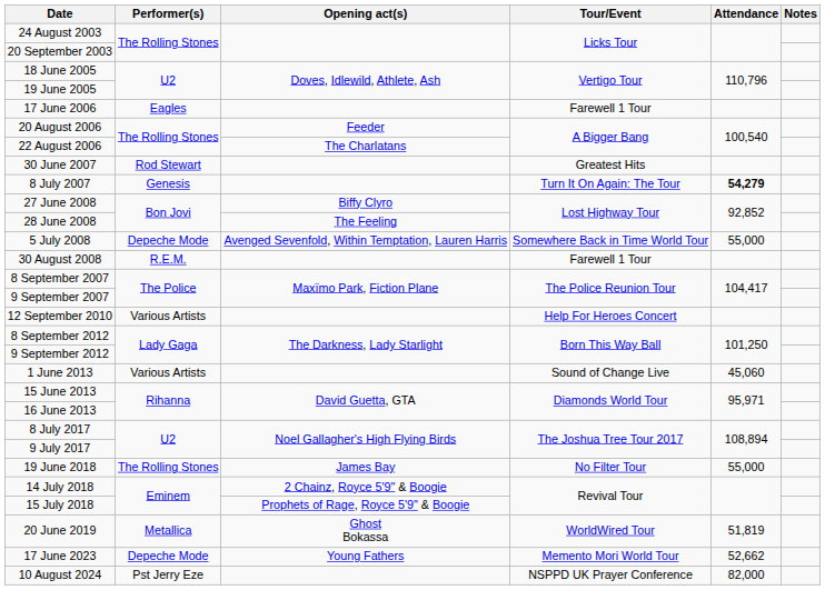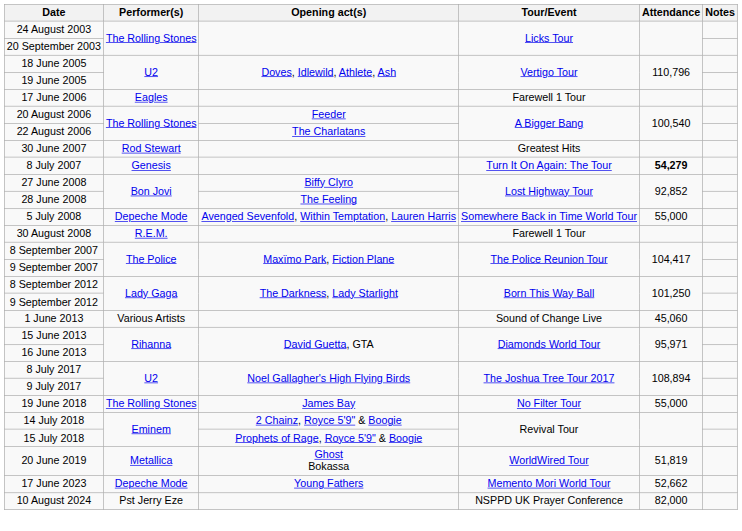 <table class="wikitable plainrowheaders" style="text-align:center">
 <tr>
 <th>Date</th>
 <th>Performer(s)</th>
 <th>Opening act(s)</th>
 <th>Tour/Event</th>
 <th>Attendance</th>
 <th>Notes</th>
 </tr>
 <tr>
 <td>24 August 2003</td>
 <td rowspan="2"><a href='#'>The Rolling Stones</a></td>
 <td rowspan="2"></td>
 <td rowspan="2"><a href='#'>Licks Tour</a></td>
 <td rowspan="2"></td>
 <td></td>
 </tr>
 <tr>
 <td>20 September 2003</td>
 <td></td>
 </tr>
 <tr>
 <td>18 June 2005</td>
 <td rowspan="2"><a href='#'>U2</a></td>
 <td rowspan="2"><a href='#'>Doves</a>, <a href='#'>Idlewild</a>, <a href='#'>Athlete</a>, <a href='#'>Ash</a></td>
 <td rowspan="2"><a href='#'>Vertigo Tour</a></td>
 <td rowspan="2">110,796</td>
 <td></td>
 </tr>
 <tr>
 <td>19 June 2005</td>
 <td></td>
 </tr>
 <tr>
 <td>17 June 2006</td>
 <td><a href='#'>Eagles</a></td>
 <td></td>
 <td>Farewell 1 Tour</td>
 <td></td>
 <td></td>
 </tr>
 <tr>
 <td>20 August 2006</td>
 <td rowspan="2"><a href='#'>The Rolling Stones</a></td>
 <td><a href='#'>Feeder</a></td>
 <td rowspan="2"><a href='#'>A Bigger Bang</a></td>
 <td rowspan="2">100,540</td>
 <td></td>
 </tr>
 <tr>
 <td>22 August 2006</td>
 <td><a href='#'>The Charlatans</a></td>
 <td></td>
 </tr>
 <tr>
 <td>30 June 2007</td>
 <td><a href='#'>Rod Stewart</a></td>
 <td></td>
 <td>Greatest Hits</td>
 <td></td>
 <td></td>
 </tr>
 <tr>
 <td>8 July 2007</td>
 <td><a href='#'>Genesis</a></td>
 <td></td>
 <td><a href='#'>Turn It On Again: The Tour</a></td>
 <td><strong>54,279</strong></td>
 <td></td>
 </tr>
 <tr>
 <td>27 June 2008</td>
 <td rowspan="2"><a href='#'>Bon Jovi</a></td>
 <td><a href='#'>Biffy Clyro</a></td>
 <td rowspan="2"><a href='#'>Lost Highway Tour</a></td>
 <td rowspan="2">92,852</td>
 <td></td>
 </tr>
 <tr>
 <td>28 June 2008</td>
 <td><a href='#'>The Feeling</a></td>
 <td></td>
 </tr>
 <tr>
 <td>5 July 2008</td>
 <td><a href='#'>Depeche Mode</a></td>
 <td><a href='#'>Avenged Sevenfold</a>, <a href='#'>Within Temptation</a>, <a href='#'>Lauren Harris</a></td>
 <td><a href='#'>Somewhere Back in Time World Tour</a></td>
 <td>55,000</td>
 <td></td>
 </tr>
 <tr>
 <td>30 August 2008</td>
 <td><a href='#'>R.E.M.</a></td>
 <td></td>
 <td>Farewell 1 Tour</td>
 <td></td>
 <td></td>
 </tr>
 <tr>
 <td>8 September 2007</td>
 <td rowspan="2"><a href='#'>The Police</a></td>
 <td rowspan="2"><a href='#'>Maxïmo Park</a>, <a href='#'>Fiction Plane</a></td>
 <td rowspan="2"><a href='#'>The Police Reunion Tour</a></td>
 <td rowspan="2">104,417</td>
 <td></td>
 </tr>
 <tr>
 <td>9 September 2007</td>
 <td></td>
 </tr>
 <tr>
-<td>12 September 2010</td>
-<td>Various Artists</td>
-<td></td>
-<td><a href='#'>Help For Heroes Concert</a></td>
-<td></td>
-<td></td>
-</tr>
-<tr>
 <td>8 September 2012</td>
 <td rowspan="2"><a href='#'>Lady Gaga</a></td>
 <td rowspan="2"><a href='#'>The Darkness</a>, <a href='#'>Lady Starlight</a></td>
 <td rowspan="2"><a href='#'>Born This Way Ball</a></td>
 <td rowspan="2">101,250</td>
 <td></td>
 </tr>
 <tr>
 <td>9 September 2012</td>
 <td></td>
 </tr>
 <tr>
 <td>1 June 2013</td>
 <td>Various Artists</td>
 <td></td>
 <td>Sound of Change Live</td>
 <td>45,060</td>
 <td></td>
 </tr>
 <tr>
 <td>15 June 2013</td>
 <td rowspan="2"><a href='#'>Rihanna</a></td>
 <td rowspan="2"><a href='#'>David Guetta</a>, GTA</td>
 <td rowspan="2"><a href='#'>Diamonds World Tour</a></td>
 <td rowspan="2">95,971</td>
 <td></td>
 </tr>
 <tr>
 <td>16 June 2013</td>
 <td></td>
 </tr>
 <tr>
 <td>8 July 2017</td>
 <td rowspan="2"><a href='#'>U2</a></td>
 <td rowspan="2"><a href='#'>Noel Gallagher's High Flying Birds</a></td>
 <td rowspan="2"><a href='#'>The Joshua Tree Tour 2017</a></td>
 <td rowspan="2">108,894</td>
 <td></td>
 </tr>
 <tr>
 <td>9 July 2017</td>
 <td></td>
 </tr>
 <tr>
 <td>19 June 2018</td>
 <td><a href='#'>The Rolling Stones</a></td>
 <td><a href='#'>James Bay</a></td>
 <td><a href='#'>No Filter Tour</a></td>
 <td>55,000</td>
 <td></td>
 </tr>
 <tr>
 <td>14 July 2018</td>
 <td rowspan="2"><a href='#'>Eminem</a></td>
 <td><a href='#'>2 Chainz</a>, <a href='#'>Royce 5'9"</a> & <a href='#'>Boogie</a></td>
 <td rowspan="2">Revival Tour</td>
 <td rowspan="2"></td>
 <td></td>
 </tr>
 <tr>
 <td>15 July 2018</td>
 <td><a href='#'>Prophets of Rage</a>, <a href='#'>Royce 5'9"</a> & <a href='#'>Boogie</a></td>
 <td></td>
 </tr>
 <tr>
 <td>20 June 2019</td>
 <td><a href='#'>Metallica</a></td>
 <td><a href='#'>Ghost</a> <br> Bokassa</td>
 <td><a href='#'>WorldWired Tour</a></td>
 <td>51,819</td>
 <td></td>
 </tr>
 <tr>
 <td>17 June 2023</td>
 <td><a href='#'>Depeche Mode</a></td>
 <td><a href='#'>Young Fathers</a></td>
 <td><a href='#'>Memento Mori World Tour</a></td>
 <td>52,662</td>
 <td></td>
 </tr>
 <tr>
 <td>10 August 2024</td>
 <td>Pst Jerry Eze</td>
 <td></td>
 <td>NSPPD UK Prayer Conference</td>
 <td>82,000</td>
 <td></td>
 </tr>
 </table>
